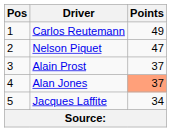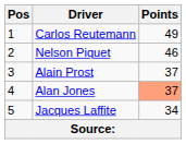 <table class="wikitable" style="font-size: 95%;">
 <tr>
 <th>Pos</th>
 <th>Driver</th>
 <th>Points</th>
 </tr>
 <tr>
 <td>1</td>
 <td> <a href='#'>Carlos Reutemann</a></td>
 <td style="text-align:right;">49</td>
 </tr>
 <tr>
 <td>2</td>
 <td> <a href='#'>Nelson Piquet</a></td>
-<td style="text-align:right;">47</td>
+<td style="text-align:right;">46</td>
 </tr>
 <tr>
 <td>3</td>
 <td> <a href='#'>Alain Prost</a></td>
 <td style="text-align:right;">37</td>
 </tr>
 <tr>
 <td>4</td>
 <td> <a href='#'>Alan Jones</a></td>
 <td style="background: lightsalmon; text-align:right;">37</td>
 </tr>
 <tr>
 <td>5</td>
 <td> <a href='#'>Jacques Laffite</a></td>
 <td style="text-align:right;">34</td>
 </tr>
 <tr>
 <th colspan=4>Source: </th>
 </tr>
 </table>
